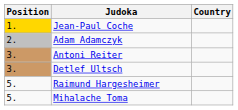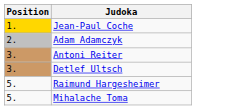 <table class=wikitable>
 <tr style="background:#ccc;">
 <th width=10>Position</th>
 <th width=200>Judoka</th>
-<th width=10>Country</th>
 </tr>
 <tr>
 <td bgcolor=gold>1.</td>
 <td><a href='#'>Jean-Paul Coche</a></td>
-<td></td>
 </tr>
 <tr>
 <td style="background:silver;">2.</td>
 <td><a href='#'>Adam Adamczyk</a></td>
-<td></td>
 </tr>
 <tr>
 <td style="background:#c96;">3.</td>
 <td><a href='#'>Antoni Reiter</a></td>
-<td></td>
 </tr>
 <tr>
 <td style="background:#c96;">3.</td>
 <td><a href='#'>Detlef Ultsch</a></td>
-<td></td>
 </tr>
 <tr>
 <td>5.</td>
 <td><a href='#'>Raimund Hargesheimer</a></td>
-<td></td>
 </tr>
 <tr>
 <td>5.</td>
 <td><a href='#'>Mihalache Toma</a></td>
-<td></td>
 </tr>
 </table>
